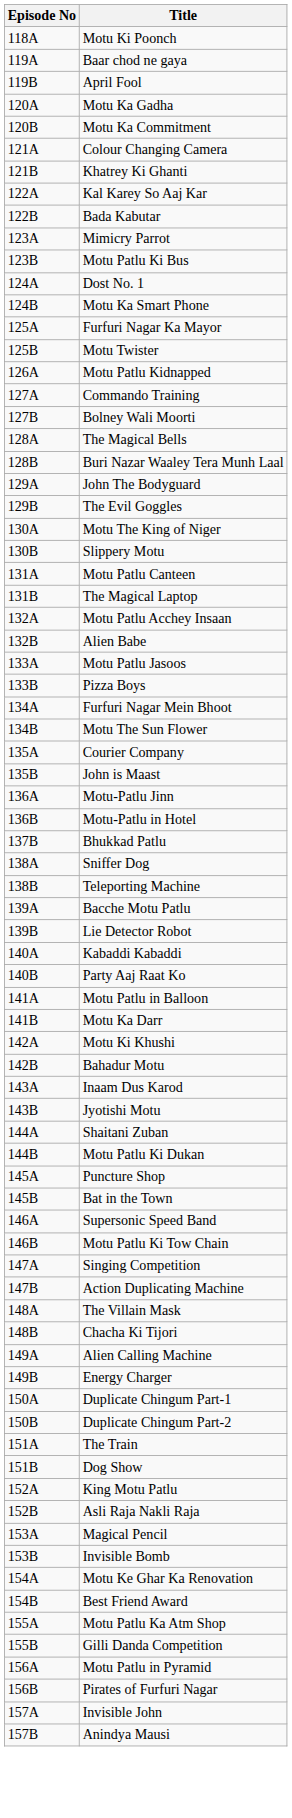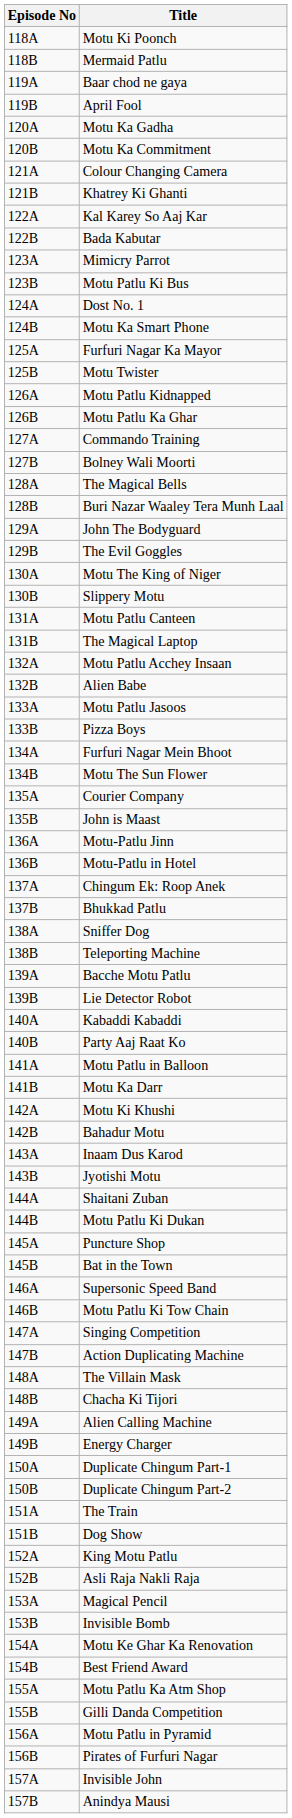 <table class="wikitable">
 <tr>
 <th>Episode No</th>
 <th>Title</th>
 </tr>
 <tr>
 <td>118A</td>
 <td>Motu Ki Poonch</td>
+</tr>
+<tr>
+<td>118B</td>
+<td>Mermaid Patlu</td>
 </tr>
 <tr>
 <td>119A</td>
 <td>Baar chod ne gaya</td>
 </tr>
 <tr>
 <td>119B</td>
 <td>April Fool</td>
 </tr>
 <tr>
 <td>120A</td>
 <td>Motu Ka Gadha</td>
 </tr>
 <tr>
 <td>120B</td>
 <td>Motu Ka Commitment</td>
 </tr>
 <tr>
 <td>121A</td>
 <td>Colour Changing Camera</td>
 </tr>
 <tr>
 <td>121B</td>
 <td>Khatrey Ki Ghanti</td>
 </tr>
 <tr>
 <td>122A</td>
 <td>Kal Karey So Aaj Kar</td>
 </tr>
 <tr>
 <td>122B</td>
 <td>Bada Kabutar</td>
 </tr>
 <tr>
 <td>123A</td>
 <td>Mimicry Parrot</td>
 </tr>
 <tr>
 <td>123B</td>
 <td>Motu Patlu Ki Bus</td>
 </tr>
 <tr>
 <td>124A</td>
 <td>Dost No. 1</td>
 </tr>
 <tr>
 <td>124B</td>
 <td>Motu Ka Smart Phone</td>
 </tr>
 <tr>
 <td>125A</td>
 <td>Furfuri Nagar Ka Mayor</td>
 </tr>
 <tr>
 <td>125B</td>
 <td>Motu Twister</td>
 </tr>
 <tr>
 <td>126A</td>
 <td>Motu Patlu Kidnapped</td>
+</tr>
+<tr>
+<td>126B</td>
+<td>Motu Patlu Ka Ghar</td>
 </tr>
 <tr>
 <td>127A</td>
 <td>Commando Training</td>
 </tr>
 <tr>
 <td>127B</td>
 <td>Bolney Wali Moorti</td>
 </tr>
 <tr>
 <td>128A</td>
 <td>The Magical Bells</td>
 </tr>
 <tr>
 <td>128B</td>
 <td>Buri Nazar Waaley Tera Munh Laal</td>
 </tr>
 <tr>
 <td>129A</td>
 <td>John The Bodyguard</td>
 </tr>
 <tr>
 <td>129B</td>
 <td>The Evil Goggles</td>
 </tr>
 <tr>
 <td>130A</td>
 <td>Motu The King of Niger</td>
 </tr>
 <tr>
 <td>130B</td>
 <td>Slippery Motu</td>
 </tr>
 <tr>
 <td>131A</td>
 <td>Motu Patlu Canteen</td>
 </tr>
 <tr>
 <td>131B</td>
 <td>The Magical Laptop</td>
 </tr>
 <tr>
 <td>132A</td>
 <td>Motu Patlu Acchey Insaan</td>
 </tr>
 <tr>
 <td>132B</td>
 <td>Alien Babe</td>
 </tr>
 <tr>
 <td>133A</td>
 <td>Motu Patlu Jasoos</td>
 </tr>
 <tr>
 <td>133B</td>
 <td>Pizza Boys</td>
 </tr>
 <tr>
 <td>134A</td>
 <td>Furfuri Nagar Mein Bhoot</td>
 </tr>
 <tr>
 <td>134B</td>
 <td>Motu The Sun Flower</td>
 </tr>
 <tr>
 <td>135A</td>
 <td>Courier Company</td>
 </tr>
 <tr>
 <td>135B</td>
 <td>John is Maast</td>
 </tr>
 <tr>
 <td>136A</td>
 <td>Motu-Patlu Jinn</td>
 </tr>
 <tr>
 <td>136B</td>
 <td>Motu-Patlu in Hotel</td>
+</tr>
+<tr>
+<td>137A</td>
+<td>Chingum Ek: Roop Anek</td>
 </tr>
 <tr>
 <td>137B</td>
 <td>Bhukkad Patlu</td>
 </tr>
 <tr>
 <td>138A</td>
 <td>Sniffer Dog</td>
 </tr>
 <tr>
 <td>138B</td>
 <td>Teleporting Machine</td>
 </tr>
 <tr>
 <td>139A</td>
 <td>Bacche Motu Patlu</td>
 </tr>
 <tr>
 <td>139B</td>
 <td>Lie Detector Robot</td>
 </tr>
 <tr>
 <td>140A</td>
 <td>Kabaddi Kabaddi</td>
 </tr>
 <tr>
 <td>140B</td>
 <td>Party Aaj Raat Ko</td>
 </tr>
 <tr>
 <td>141A</td>
 <td>Motu Patlu in Balloon</td>
 </tr>
 <tr>
 <td>141B</td>
 <td>Motu Ka Darr</td>
 </tr>
 <tr>
 <td>142A</td>
 <td>Motu Ki Khushi</td>
 </tr>
 <tr>
 <td>142B</td>
 <td>Bahadur Motu</td>
 </tr>
 <tr>
 <td>143A</td>
 <td>Inaam Dus Karod</td>
 </tr>
 <tr>
 <td>143B</td>
 <td>Jyotishi Motu</td>
 </tr>
 <tr>
 <td>144A</td>
 <td>Shaitani Zuban</td>
 </tr>
 <tr>
 <td>144B</td>
 <td>Motu Patlu Ki Dukan</td>
 </tr>
 <tr>
 <td>145A</td>
 <td>Puncture Shop</td>
 </tr>
 <tr>
 <td>145B</td>
 <td>Bat in the Town</td>
 </tr>
 <tr>
 <td>146A</td>
 <td>Supersonic Speed Band</td>
 </tr>
 <tr>
 <td>146B</td>
 <td>Motu Patlu Ki Tow Chain</td>
 </tr>
 <tr>
 <td>147A</td>
 <td>Singing Competition</td>
 </tr>
 <tr>
 <td>147B</td>
 <td>Action Duplicating Machine</td>
 </tr>
 <tr>
 <td>148A</td>
 <td>The Villain Mask</td>
 </tr>
 <tr>
 <td>148B</td>
 <td>Chacha Ki Tijori</td>
 </tr>
 <tr>
 <td>149A</td>
 <td>Alien Calling Machine</td>
 </tr>
 <tr>
 <td>149B</td>
 <td>Energy Charger</td>
 </tr>
 <tr>
 <td>150A</td>
 <td>Duplicate Chingum Part-1</td>
 </tr>
 <tr>
 <td>150B</td>
 <td>Duplicate Chingum Part-2</td>
 </tr>
 <tr>
 <td>151A</td>
 <td>The Train</td>
 </tr>
 <tr>
 <td>151B</td>
 <td>Dog Show</td>
 </tr>
 <tr>
 <td>152A</td>
 <td>King Motu Patlu</td>
 </tr>
 <tr>
 <td>152B</td>
 <td>Asli Raja Nakli Raja</td>
 </tr>
 <tr>
 <td>153A</td>
 <td>Magical Pencil</td>
 </tr>
 <tr>
 <td>153B</td>
 <td>Invisible Bomb</td>
 </tr>
 <tr>
 <td>154A</td>
 <td>Motu Ke Ghar Ka Renovation</td>
 </tr>
 <tr>
 <td>154B</td>
 <td>Best Friend Award</td>
 </tr>
 <tr>
 <td>155A</td>
 <td>Motu Patlu Ka Atm Shop</td>
 </tr>
 <tr>
 <td>155B</td>
 <td>Gilli Danda Competition</td>
 </tr>
 <tr>
 <td>156A</td>
 <td>Motu Patlu in Pyramid</td>
 </tr>
 <tr>
 <td>156B</td>
 <td>Pirates of Furfuri Nagar</td>
 </tr>
 <tr>
 <td>157A</td>
 <td>Invisible John</td>
 </tr>
 <tr>
 <td>157B</td>
 <td>Anindya Mausi</td>
 </tr>
 </table>
